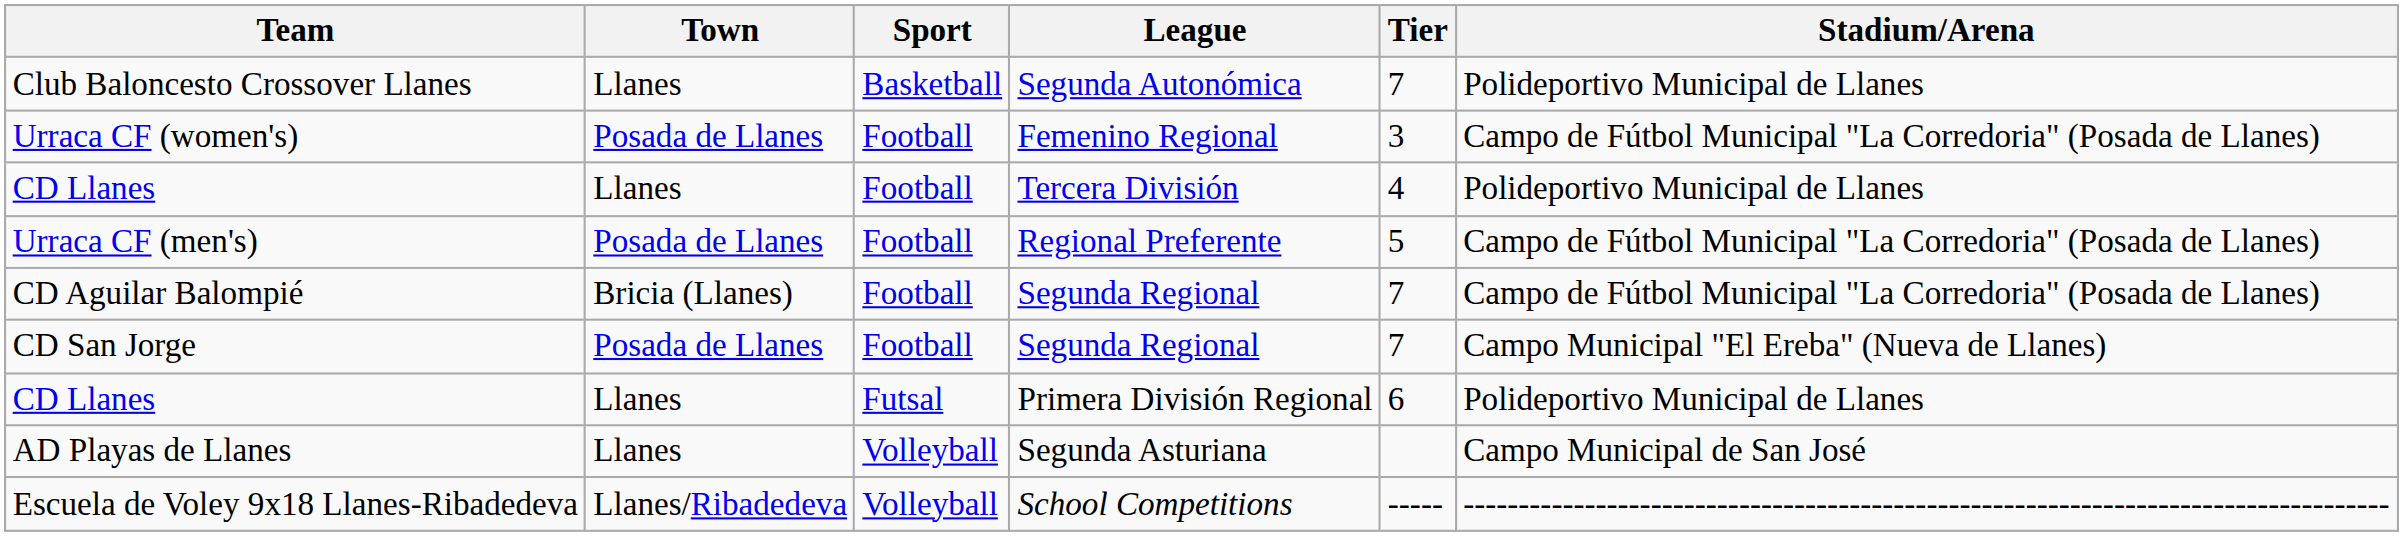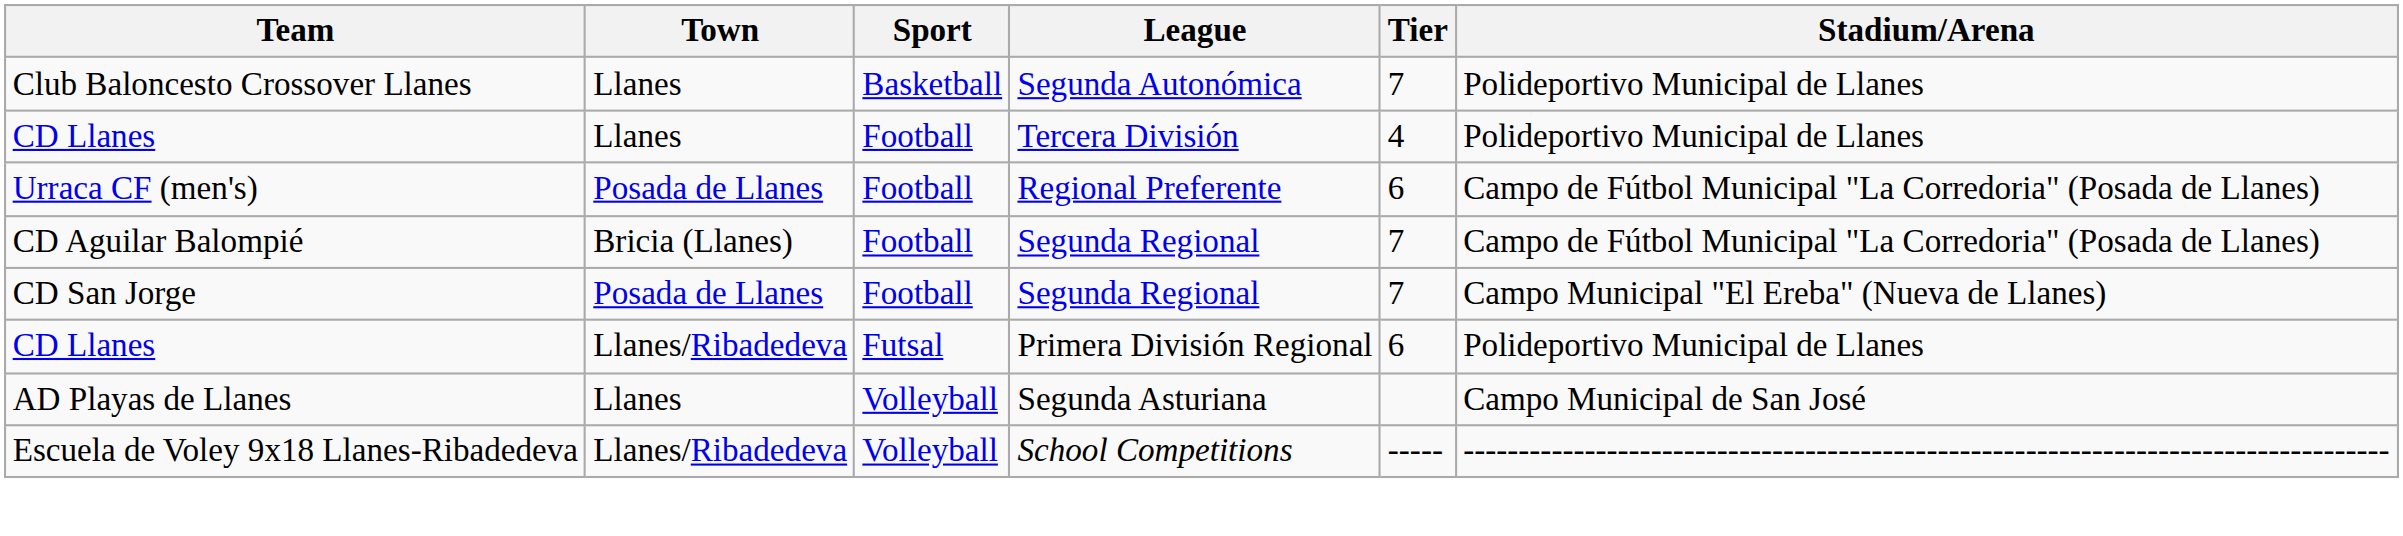 <table class="wikitable">
 <tr>
 <th>Team</th>
 <th>Town</th>
 <th>Sport</th>
 <th>League</th>
 <th>Tier</th>
 <th>Stadium/Arena</th>
 </tr>
 <tr>
 <td>Club Baloncesto Crossover Llanes</td>
 <td>Llanes</td>
 <td><a href='#'>Basketball</a></td>
 <td><a href='#'>Segunda Autonómica</a></td>
 <td>7</td>
 <td>Polideportivo Municipal de Llanes</td>
 </tr>
 <tr>
-<td><a href='#'>Urraca CF</a> (women's)</td>
-<td><a href='#'>Posada de Llanes</a></td>
-<td><a href='#'>Football</a></td>
-<td><a href='#'>Femenino Regional</a></td>
-<td>3</td>
-<td>Campo de Fútbol Municipal "La Corredoria" (Posada de Llanes)</td>
-</tr>
-<tr>
 <td><a href='#'>CD Llanes</a></td>
 <td>Llanes</td>
 <td><a href='#'>Football</a></td>
 <td><a href='#'>Tercera División</a></td>
 <td>4</td>
 <td>Polideportivo Municipal de Llanes</td>
 </tr>
 <tr>
 <td><a href='#'>Urraca CF</a> (men's)</td>
 <td><a href='#'>Posada de Llanes</a></td>
 <td><a href='#'>Football</a></td>
 <td><a href='#'>Regional Preferente</a></td>
-<td>5</td>
+<td>6</td>
 <td>Campo de Fútbol Municipal "La Corredoria" (Posada de Llanes)</td>
 </tr>
 <tr>
 <td>CD Aguilar Balompié</td>
 <td>Bricia (Llanes)</td>
 <td><a href='#'>Football</a></td>
 <td><a href='#'>Segunda Regional</a></td>
 <td>7</td>
 <td>Campo de Fútbol Municipal "La Corredoria" (Posada de Llanes)</td>
 </tr>
 <tr>
 <td>CD San Jorge</td>
 <td><a href='#'>Posada de Llanes</a></td>
 <td><a href='#'>Football</a></td>
 <td><a href='#'>Segunda Regional</a></td>
 <td>7</td>
 <td>Campo Municipal "El Ereba" (Nueva de Llanes)</td>
 </tr>
 <tr>
 <td><a href='#'>CD Llanes</a></td>
-<td>Llanes</td>
+<td>Llanes/<a href='#'>Ribadedeva</a></td>
 <td><a href='#'>Futsal</a></td>
 <td>Primera División Regional</td>
 <td>6</td>
 <td>Polideportivo Municipal de Llanes</td>
 </tr>
 <tr>
 <td>AD Playas de Llanes</td>
 <td>Llanes</td>
 <td><a href='#'>Volleyball</a></td>
 <td>Segunda Asturiana</td>
 <td></td>
 <td>Campo Municipal de San José</td>
 </tr>
 <tr>
 <td>Escuela de Voley 9x18 Llanes-Ribadedeva</td>
 <td>Llanes/<a href='#'>Ribadedeva</a></td>
 <td><a href='#'>Volleyball</a></td>
 <td><em>School Competitions</em></td>
 <td>-----</td>
 <td>------------------------------------------------------------------------------------</td>
 </tr>
 </table>
